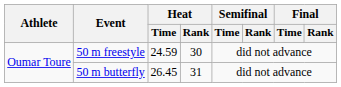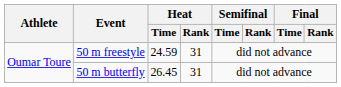 <table class=wikitable style="font-size:90%">
 <tr>
 <th rowspan=2>Athlete</th>
 <th rowspan=2>Event</th>
 <th colspan="2">Heat</th>
 <th colspan="2">Semifinal</th>
 <th colspan="2">Final</th>
 </tr>
 <tr style="font-size:95%">
 <th>Time</th>
 <th>Rank</th>
 <th>Time</th>
 <th>Rank</th>
 <th>Time</th>
 <th>Rank</th>
 </tr>
 <tr align=center>
 <td align=left rowspan=2><a href='#'>Oumar Toure</a></td>
 <td align=left><a href='#'>50 m freestyle</a></td>
 <td>24.59</td>
-<td>30</td>
+<td>31</td>
 <td colspan=4>did not advance</td>
 </tr>
 <tr align=center>
 <td align=left><a href='#'>50 m butterfly</a></td>
 <td>26.45</td>
 <td>31</td>
 <td colspan=4>did not advance</td>
 </tr>
 </table>
